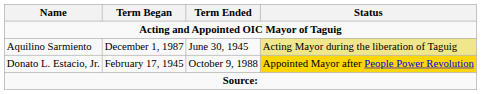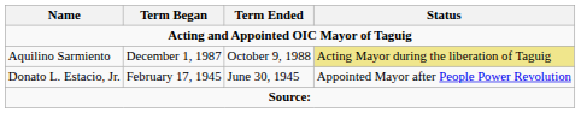 <table class=wikitable>
 <tr>
 <th>Name</th>
 <th>Term Began</th>
 <th>Term Ended</th>
 <th>Status</th>
 </tr>
 <tr>
 <td colspan=4 align=center><strong>Acting and Appointed OIC Mayor of Taguig</strong></td>
 </tr>
 <tr>
 <td>Aquilino Sarmiento</td>
 <td>December 1, 1987</td>
-<td>June 30, 1945</td>
+<td>October 9, 1988</td>
 <td style="background: khaki;">Acting Mayor during the liberation of Taguig</td>
 </tr>
 <tr>
 <td>Donato L. Estacio, Jr.</td>
 <td>February 17, 1945</td>
-<td>October 9, 1988</td>
-<td style="background: gold;">Appointed  Mayor after <a href='#'>People Power Revolution</a></td>
+<td>June 30, 1945</td>
+<td>Appointed  Mayor after <a href='#'>People Power Revolution</a></td>
 </tr>
 <tr>
 <td colspan="4" style="text-align: center;"><strong>Source:</strong></td>
 </tr>
 </table>
